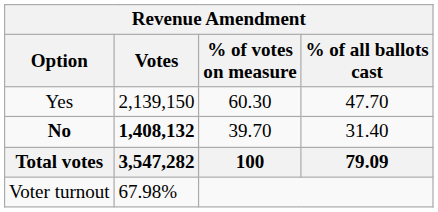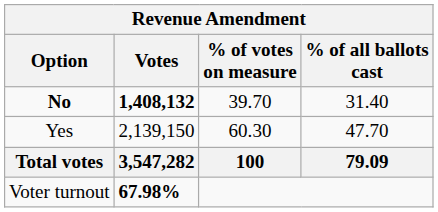 <table class="wikitable">
 <tr>
 <th colspan=4 text align=center>Revenue Amendment</th>
 </tr>
 <tr>
 <th>Option</th>
 <th>Votes</th>
 <th>% of votes<br>on measure</th>
 <th>% of all ballots<br>cast</th>
 </tr>
 <tr>
+<td text align=center><strong>No</strong></td>
+<td text align=center><strong>1,408,132</strong></td>
+<td text align=center>39.70</td>
+<td text align=center>31.40</td>
+</tr>
+<tr>
 <td text align=center>Yes</td>
 <td text align=center>2,139,150</td>
 <td text align=center>60.30</td>
 <td text align=center>47.70</td>
-</tr>
-<tr>
-<td text align=center><strong>No</strong></td>
-<td text align=center><strong>1,408,132</strong></td>
-<td text align=center>39.70</td>
-<td text align=center>31.40</td>
 </tr>
 <tr>
 <th text align=center>Total votes</th>
 <th text align=center><strong>3,547,282</strong></th>
 <th text align=center><strong>100</strong></th>
 <th text align=center><strong>79.09</strong></th>
 </tr>
 <tr>
 <td>Voter turnout</td>
-<td>67.98%</td>
+<td><strong>67.98%</strong></td>
 </tr>
 </table>
